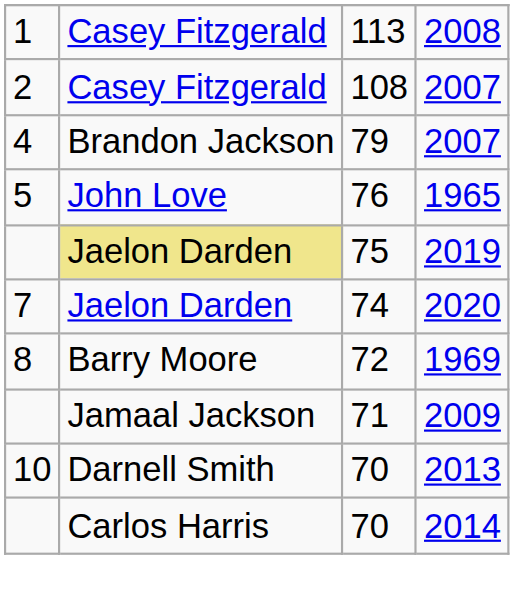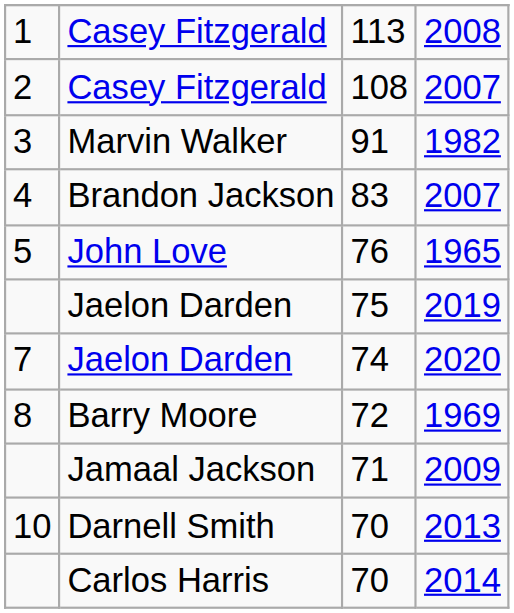 <table class="wikitable">
 <tr>
 </tr>
 <tr>
 <td>1</td>
 <td><a href='#'>Casey Fitzgerald</a></td>
 <td>113</td>
 <td><a href='#'>2008</a></td>
 </tr>
 <tr>
 <td>2</td>
 <td><a href='#'>Casey Fitzgerald</a></td>
 <td>108</td>
 <td><a href='#'>2007</a></td>
 </tr>
 <tr>
+<td>3</td>
+<td>Marvin Walker</td>
+<td>91</td>
+<td><a href='#'>1982</a></td>
+</tr>
+<tr>
 <td>4</td>
 <td>Brandon Jackson</td>
-<td>79</td>
+<td>83</td>
 <td><a href='#'>2007</a></td>
 </tr>
 <tr>
 <td>5</td>
 <td><a href='#'>John Love</a></td>
 <td>76</td>
 <td><a href='#'>1965</a></td>
 </tr>
 <tr>
 <td></td>
-<td style="background: khaki;">Jaelon Darden</td>
+<td>Jaelon Darden</td>
 <td>75</td>
 <td><a href='#'>2019</a></td>
 </tr>
 <tr>
 <td>7</td>
 <td><a href='#'>Jaelon Darden</a></td>
 <td>74</td>
 <td><a href='#'>2020</a></td>
 </tr>
 <tr>
 <td>8</td>
 <td>Barry Moore</td>
 <td>72</td>
 <td><a href='#'>1969</a></td>
 </tr>
 <tr>
 <td></td>
 <td>Jamaal Jackson</td>
 <td>71</td>
 <td><a href='#'>2009</a></td>
 </tr>
 <tr>
 <td>10</td>
 <td>Darnell Smith</td>
 <td>70</td>
 <td><a href='#'>2013</a></td>
 </tr>
 <tr>
 <td></td>
 <td>Carlos Harris</td>
 <td>70</td>
 <td><a href='#'>2014</a></td>
 </tr>
 </table>
